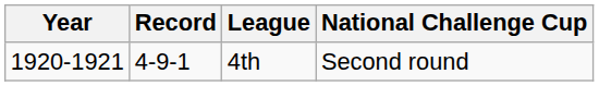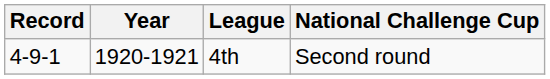 <table class="wikitable">
 <tr>
+<th>Record</th>
 <th>Year</th>
-<th>Record</th>
 <th>League</th>
 <th>National Challenge Cup</th>
 </tr>
 <tr>
+<td>4-9-1</td>
 <td>1920-1921</td>
-<td>4-9-1</td>
 <td>4th</td>
 <td>Second round</td>
 </tr>
 </table>
